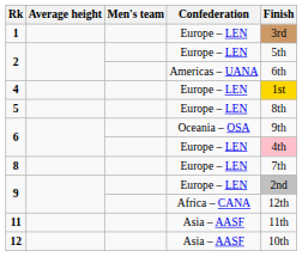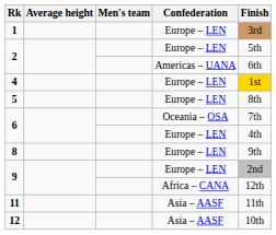 <table class="wikitable sortable" style="text-align: center; font-size: 95%; margin-left: 1em;">
 <tr>
 <th>Rk</th>
 <th>Average height</th>
 <th>Men's team</th>
 <th>Confederation</th>
 <th>Finish</th>
 </tr>
 <tr>
 <td><strong>1</strong></td>
 <td style="text-align: left;"></td>
 <td style="text-align: left;"></td>
 <td>Europe – <a href='#'>LEN</a></td>
 <td style="background-color: #cc9966;">3rd</td>
 </tr>
 <tr>
 <td rowspan="2"><strong>2</strong></td>
 <td rowspan="2" style="text-align: left;"></td>
 <td style="text-align: left;"></td>
 <td>Europe – <a href='#'>LEN</a></td>
 <td>5th</td>
 </tr>
 <tr>
 <td style="text-align: left;"></td>
 <td>Americas – <a href='#'>UANA</a></td>
 <td>6th</td>
 </tr>
 <tr>
 <td><strong>4</strong></td>
 <td style="text-align: left;"></td>
 <td style="text-align: left;"></td>
 <td>Europe – <a href='#'>LEN</a></td>
 <td style="background-color: gold;">1st</td>
 </tr>
 <tr>
 <td><strong>5</strong></td>
 <td style="text-align: left;"></td>
 <td style="text-align: left;"></td>
 <td>Europe – <a href='#'>LEN</a></td>
 <td>8th</td>
 </tr>
 <tr>
 <td rowspan="2"><strong>6</strong></td>
 <td rowspan="2" style="text-align: left;"></td>
 <td style="text-align: left;"></td>
 <td>Oceania – <a href='#'>OSA</a></td>
-<td>9th</td>
+<td>7th</td>
 </tr>
 <tr>
 <td style="text-align: left;"></td>
 <td>Europe – <a href='#'>LEN</a></td>
-<td style="background: pink;">4th</td>
+<td>4th</td>
 </tr>
 <tr>
 <td><strong>8</strong></td>
 <td style="text-align: left;"></td>
 <td style="text-align: left;"></td>
 <td>Europe – <a href='#'>LEN</a></td>
-<td>7th</td>
+<td>9th</td>
 </tr>
 <tr>
 <td rowspan="2"><strong>9</strong></td>
 <td rowspan="2" style="text-align: left;"></td>
 <td style="text-align: left;"></td>
 <td>Europe – <a href='#'>LEN</a></td>
 <td style="background-color: silver;">2nd</td>
 </tr>
 <tr>
 <td style="text-align: left;"></td>
 <td>Africa – <a href='#'>CANA</a></td>
 <td>12th</td>
 </tr>
 <tr>
 <td><strong>11</strong></td>
 <td style="text-align: left;"></td>
 <td style="text-align: left;"></td>
 <td>Asia – <a href='#'>AASF</a></td>
 <td>11th</td>
 </tr>
 <tr>
 <td><strong>12</strong></td>
 <td style="text-align: left;"></td>
 <td style="text-align: left;"></td>
 <td>Asia – <a href='#'>AASF</a></td>
 <td>10th</td>
 </tr>
 </table>
